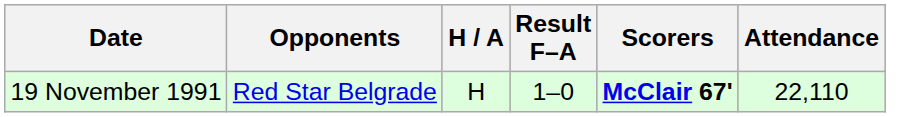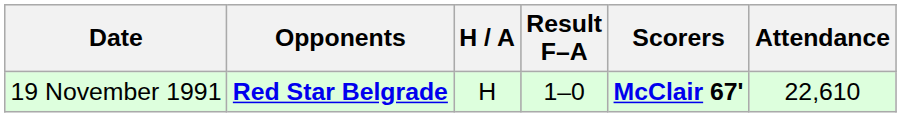 <table class="wikitable" style="text-align:center">
 <tr>
 <th>Date</th>
 <th>Opponents</th>
 <th>H / A</th>
 <th>Result<br>F–A</th>
 <th>Scorers</th>
 <th>Attendance</th>
 </tr>
 <tr bgcolor="#ddffdd">
 <td>19 November 1991</td>
-<td><a href='#'>Red Star Belgrade</a></td>
+<td><strong><a href='#'>Red Star Belgrade</a></strong></td>
 <td>H</td>
 <td>1–0</td>
 <td><strong><a href='#'>McClair</a> 67'</strong></td>
-<td>22,110</td>
+<td>22,610</td>
 </tr>
 </table>
